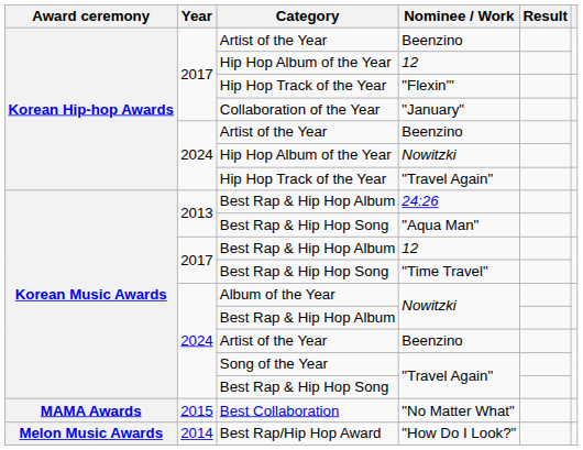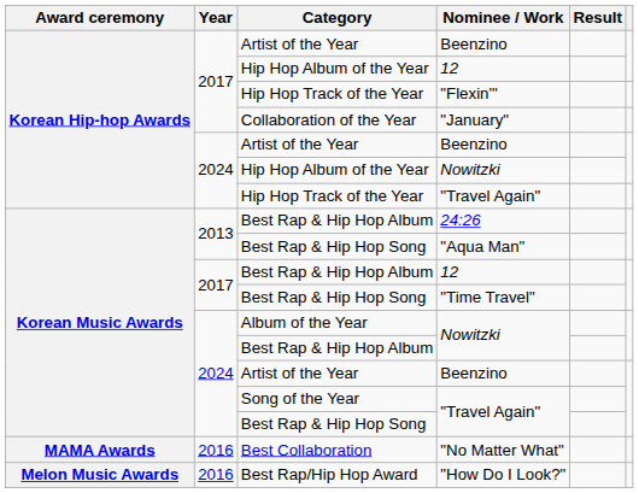 <table class="wikitable sortable plainrowheaders">
 <tr>
 <th scope="col">Award ceremony</th>
 <th scope="col">Year</th>
 <th scope="col">Category</th>
 <th scope="col">Nominee / Work</th>
 <th scope="col">Result</th>
 <th scope="col" class="unsortable"></th>
 </tr>
 <tr>
 <th rowspan="7" scope="row"><a href='#'>Korean Hip-hop Awards</a></th>
 <td rowspan="4">2017</td>
 <td>Artist of the Year</td>
 <td>Beenzino</td>
 <td></td>
 <td rowspan="2"></td>
 </tr>
 <tr>
 <td>Hip Hop Album of the Year</td>
 <td><em>12</em></td>
 <td></td>
 </tr>
 <tr>
 <td>Hip Hop Track of the Year</td>
 <td>"Flexin'"</td>
 <td></td>
 <td></td>
 </tr>
 <tr>
 <td>Collaboration of the Year</td>
 <td>"January" </td>
 <td></td>
 <td></td>
 </tr>
 <tr>
 <td rowspan="3">2024</td>
 <td>Artist of the Year</td>
 <td>Beenzino</td>
 <td></td>
 <td rowspan="2"></td>
 </tr>
 <tr>
 <td>Hip Hop Album of the Year</td>
 <td><em>Nowitzki</em></td>
 <td></td>
 </tr>
 <tr>
 <td>Hip Hop Track of the Year</td>
 <td>"Travel Again" </td>
 <td></td>
 <td></td>
 </tr>
 <tr>
 <th rowspan="9" scope="row"><a href='#'>Korean Music Awards</a></th>
 <td rowspan="2">2013</td>
 <td>Best Rap & Hip Hop Album</td>
 <td><em><a href='#'>24:26</a></em></td>
 <td></td>
 <td rowspan="2"></td>
 </tr>
 <tr>
 <td>Best Rap & Hip Hop Song</td>
 <td>"Aqua Man"</td>
 <td></td>
 </tr>
 <tr>
 <td rowspan="2">2017</td>
 <td>Best Rap & Hip Hop Album</td>
 <td><em>12</em></td>
 <td></td>
 <td rowspan="2"></td>
 </tr>
 <tr>
 <td>Best Rap & Hip Hop Song</td>
 <td>"Time Travel"</td>
 <td></td>
 </tr>
 <tr>
 <td rowspan="5"><a href='#'>2024</a></td>
 <td>Album of the Year</td>
 <td rowspan="2"><em>Nowitzki</em></td>
 <td></td>
 <td rowspan="2"></td>
 </tr>
 <tr>
 <td>Best Rap & Hip Hop Album</td>
 <td></td>
 </tr>
 <tr>
 <td>Artist of the Year</td>
 <td>Beenzino</td>
 <td></td>
 <td rowspan="3"></td>
 </tr>
 <tr>
 <td>Song of the Year</td>
 <td rowspan="2">"Travel Again" </td>
 <td></td>
 </tr>
 <tr>
 <td>Best Rap & Hip Hop Song</td>
 <td></td>
 </tr>
 <tr>
 <th scope="row"><a href='#'>MAMA Awards</a></th>
-<td><a href='#'>2015</a></td>
+<td><a href='#'>2016</a></td>
 <td><a href='#'>Best Collaboration</a></td>
 <td>"No Matter What" </td>
 <td></td>
 <td></td>
 </tr>
 <tr>
 <th scope="row"><a href='#'>Melon Music Awards</a></th>
-<td><a href='#'>2014</a></td>
+<td><a href='#'>2016</a></td>
 <td>Best Rap/Hip Hop Award</td>
 <td>"How Do I Look?"</td>
 <td></td>
 <td></td>
 </tr>
 </table>
